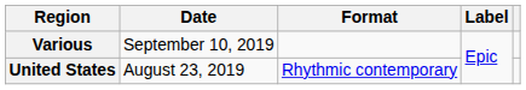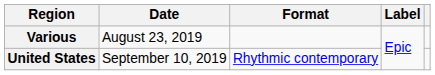 <table class="wikitable plainrowheaders">
 <tr>
 <th scope="col">Region</th>
 <th scope="col">Date</th>
 <th scope="col">Format</th>
 <th scope="col">Label</th>
 <th scope="col"></th>
 </tr>
 <tr>
 <th scope="row">Various</th>
-<td>September 10, 2019</td>
+<td>August 23, 2019</td>
 <td></td>
 <td rowspan="2"><a href='#'>Epic</a></td>
 <td></td>
 </tr>
 <tr>
 <th scope="row">United States</th>
-<td>August 23, 2019</td>
+<td>September 10, 2019</td>
 <td><a href='#'>Rhythmic contemporary</a></td>
 <td></td>
 </tr>
 </table>
